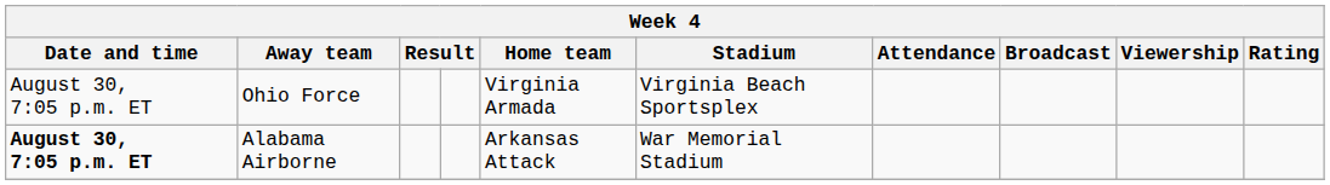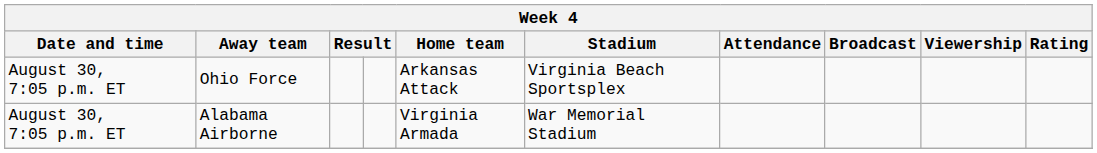 <table class="wikitable">
 <tr>
 <th colspan="10">Week 4</th>
 </tr>
 <tr>
 <th>Date and time</th>
 <th>Away team</th>
 <th colspan="2">Result</th>
 <th>Home team</th>
 <th>Stadium</th>
 <th>Attendance</th>
 <th>Broadcast</th>
 <th>Viewership<br></th>
 <th>Rating</th>
 </tr>
 <tr>
 <td>August 30, 7:05 p.m. ET</td>
 <td>Ohio Force</td>
 <td></td>
 <td></td>
-<td>Virginia Armada</td>
+<td>Arkansas Attack</td>
 <td>Virginia Beach Sportsplex</td>
 <td></td>
 <td></td>
 <td></td>
 <td></td>
 </tr>
 <tr>
-<td><strong>August 30, 7:05 p.m. ET</strong></td>
+<td>August 30, 7:05 p.m. ET</td>
 <td>Alabama Airborne</td>
 <td></td>
 <td></td>
-<td>Arkansas Attack</td>
+<td>Virginia Armada</td>
 <td>War Memorial Stadium</td>
 <td></td>
 <td></td>
 <td></td>
 <td></td>
 </tr>
 <tr>
 </tr>
 </table>
